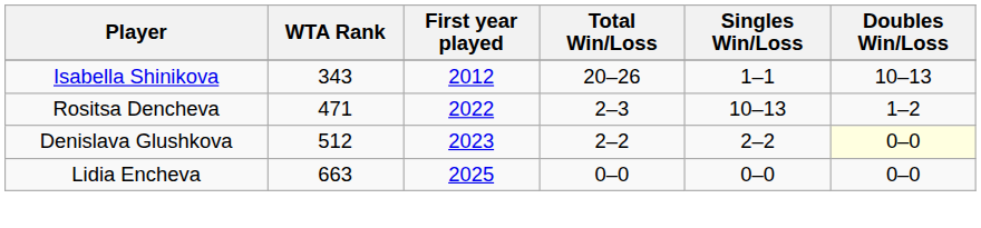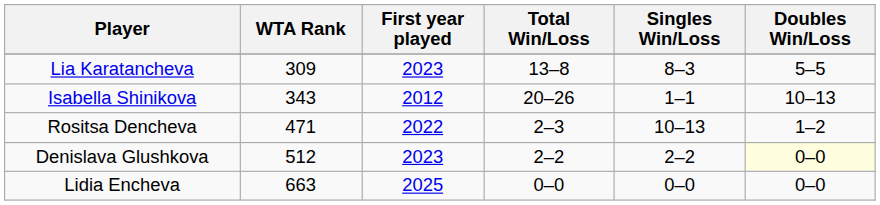 <table width=60% class="wikitable" style="text-align: center">
 <tr>
 <th width=27%>Player</th>
 <th width=14%>WTA Rank</th>
 <th width=14%>First year played</th>
 <th width=15%>Total Win/Loss</th>
 <th width=15%>Singles Win/Loss</th>
 <th width=15%>Doubles Win/Loss</th>
 </tr>
 <tr>
+</tr>
+<tr>
+<td><a href='#'>Lia Karatancheva</a></td>
+<td>309</td>
+<td><a href='#'>2023</a></td>
+<td>13–8</td>
+<td>8–3</td>
+<td>5–5</td>
 </tr>
 <tr>
 <td><a href='#'>Isabella Shinikova</a></td>
 <td>343</td>
 <td><a href='#'>2012</a></td>
 <td>20–26</td>
 <td>1–1</td>
 <td>10–13</td>
 </tr>
 <tr>
 <td>Rositsa Dencheva</td>
 <td>471</td>
 <td><a href='#'>2022</a></td>
 <td>2–3</td>
 <td>10–13</td>
 <td>1–2</td>
 </tr>
 <tr>
 <td>Denislava Glushkova</td>
 <td>512</td>
 <td><a href='#'>2023</a></td>
 <td>2–2</td>
 <td>2–2</td>
 <td style="background: lightyellow;">0–0</td>
 </tr>
 <tr>
 <td>Lidia Encheva</td>
 <td>663</td>
 <td><a href='#'>2025</a></td>
 <td>0–0</td>
 <td>0–0</td>
 <td>0–0</td>
 </tr>
 </table>
